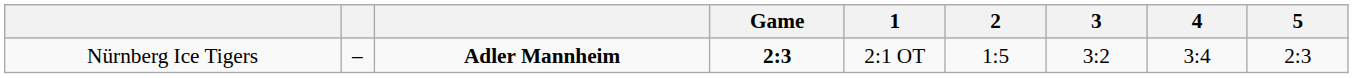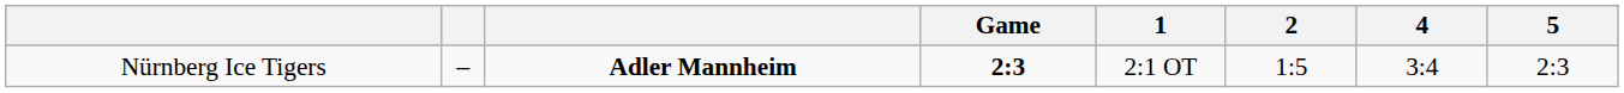 <table class="wikitable" width="80%">
 <tr style="background-color:#c0c0c0;">
 <th style="width:25%;"></th>
 <th style="width:2.5%;"></th>
 <th style="width:25%;"></th>
 <th style="width:10%;">Game</th>
 <th style="width:7.5%;">1</th>
 <th style="width:7.5%;">2</th>
-<th style="width:7.5%;">3</th>
 <th style="width:7.5%;">4</th>
 <th style="width:7.5%;">5</th>
 </tr>
 <tr align="center">
 <td>Nürnberg Ice Tigers</td>
 <td>–</td>
 <td><strong>Adler Mannheim</strong></td>
 <td><strong>2:3</strong></td>
 <td>2:1 OT</td>
 <td>1:5</td>
-<td>3:2</td>
 <td>3:4</td>
 <td>2:3</td>
 </tr>
 </table>
